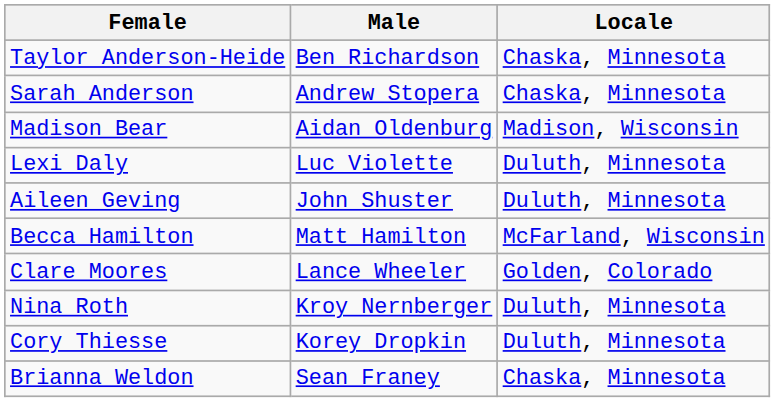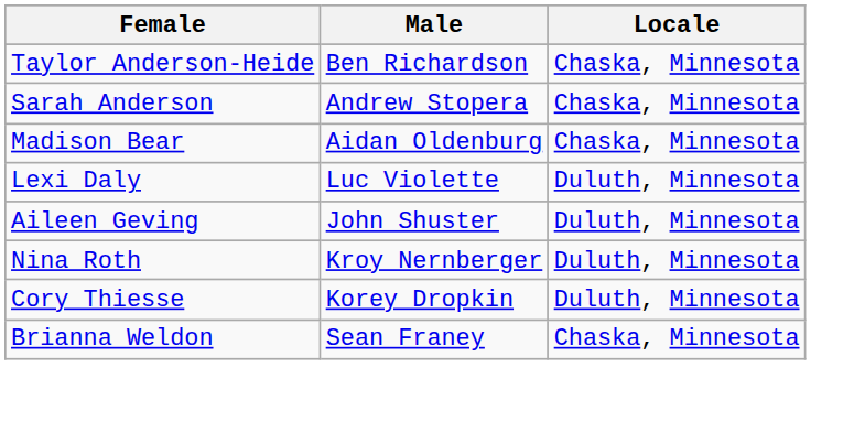 <table class="wikitable">
 <tr>
 <th scope="col">Female</th>
 <th scope="col">Male</th>
 <th scope="col">Locale</th>
 </tr>
 <tr>
 <td><a href='#'>Taylor Anderson-Heide</a></td>
 <td><a href='#'>Ben Richardson</a></td>
 <td> <a href='#'>Chaska</a>, <a href='#'>Minnesota</a></td>
 </tr>
 <tr>
 <td><a href='#'>Sarah Anderson</a></td>
 <td><a href='#'>Andrew Stopera</a></td>
 <td> <a href='#'>Chaska</a>, <a href='#'>Minnesota</a></td>
 </tr>
 <tr>
 <td><a href='#'>Madison Bear</a></td>
 <td><a href='#'>Aidan Oldenburg</a></td>
-<td> <a href='#'>Madison</a>, <a href='#'>Wisconsin</a></td>
+<td> <a href='#'>Chaska</a>, <a href='#'>Minnesota</a></td>
 </tr>
 <tr>
 <td><a href='#'>Lexi Daly</a></td>
 <td><a href='#'>Luc Violette</a></td>
 <td> <a href='#'>Duluth</a>, <a href='#'>Minnesota</a></td>
 </tr>
 <tr>
 <td><a href='#'>Aileen Geving</a></td>
 <td><a href='#'>John Shuster</a></td>
 <td> <a href='#'>Duluth</a>, <a href='#'>Minnesota</a></td>
-</tr>
-<tr>
-<td><a href='#'>Becca Hamilton</a></td>
-<td><a href='#'>Matt Hamilton</a></td>
-<td> <a href='#'>McFarland</a>, <a href='#'>Wisconsin</a></td>
-</tr>
-<tr>
-<td><a href='#'>Clare Moores</a></td>
-<td><a href='#'>Lance Wheeler</a></td>
-<td> <a href='#'>Golden</a>, <a href='#'>Colorado</a></td>
 </tr>
 <tr>
 <td><a href='#'>Nina Roth</a></td>
 <td><a href='#'>Kroy Nernberger</a></td>
 <td> <a href='#'>Duluth</a>, <a href='#'>Minnesota</a></td>
 </tr>
 <tr>
 <td><a href='#'>Cory Thiesse</a></td>
 <td><a href='#'>Korey Dropkin</a></td>
 <td> <a href='#'>Duluth</a>, <a href='#'>Minnesota</a></td>
 </tr>
 <tr>
 <td><a href='#'>Brianna Weldon</a></td>
 <td><a href='#'>Sean Franey</a></td>
 <td> <a href='#'>Chaska</a>, <a href='#'>Minnesota</a></td>
 </tr>
 </table>
